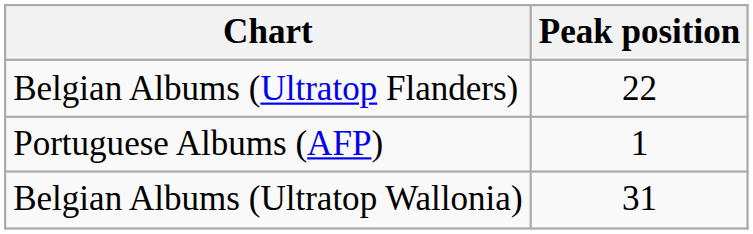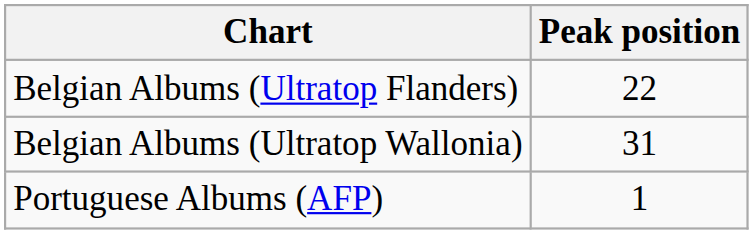 <table class="wikitable">
 <tr>
 <th>Chart</th>
 <th>Peak position</th>
 </tr>
 <tr>
 <td>Belgian Albums (<a href='#'>Ultratop</a> Flanders)</td>
 <td style="text-align:center;">22</td>
 </tr>
 <tr>
+<td>Belgian Albums (Ultratop Wallonia)</td>
+<td style="text-align:center;">31</td>
+</tr>
+<tr>
 <td>Portuguese Albums (<a href='#'>AFP</a>)</td>
 <td style="text-align:center;">1</td>
 </tr>
-<tr>
-<td>Belgian Albums (Ultratop Wallonia)</td>
-<td style="text-align:center;">31</td>
-</tr>
 </table>
